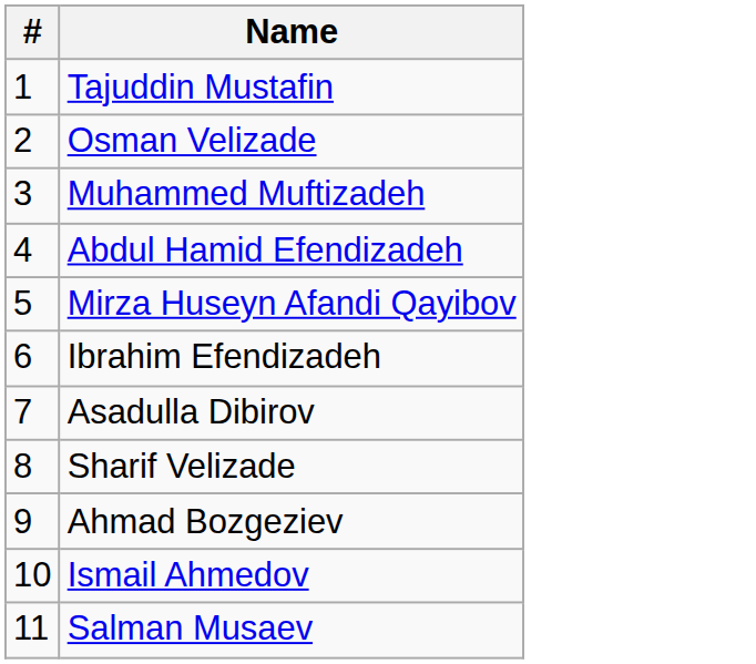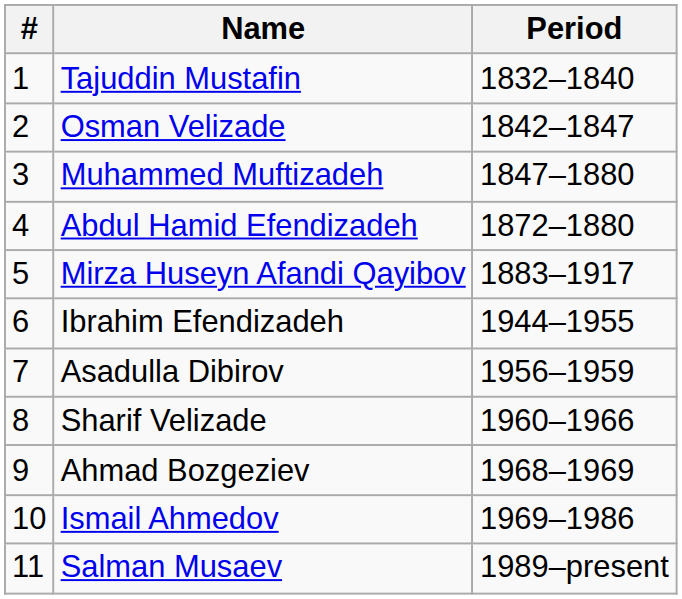 <table class="wikitable">
 <tr>
 <th>#</th>
 <th>Name</th>
+<th>Period</th>
 </tr>
 <tr>
 <td>1</td>
 <td><a href='#'>Tajuddin Mustafin</a></td>
+<td>1832–1840</td>
 </tr>
 <tr>
 <td>2</td>
 <td><a href='#'>Osman Velizade</a></td>
+<td>1842–1847</td>
 </tr>
 <tr>
 <td>3</td>
 <td><a href='#'>Muhammed Muftizadeh</a></td>
+<td>1847–1880</td>
 </tr>
 <tr>
 <td>4</td>
 <td><a href='#'>Abdul Hamid Efendizadeh</a></td>
+<td>1872–1880</td>
 </tr>
 <tr>
 <td>5</td>
 <td><a href='#'>Mirza Huseyn Afandi Qayibov</a></td>
+<td>1883–1917</td>
 </tr>
 <tr>
 <td>6</td>
 <td>Ibrahim Efendizadeh</td>
+<td>1944–1955</td>
 </tr>
 <tr>
 <td>7</td>
 <td>Asadulla Dibirov</td>
+<td>1956–1959</td>
 </tr>
 <tr>
 <td>8</td>
 <td>Sharif Velizade</td>
+<td>1960–1966</td>
 </tr>
 <tr>
 <td>9</td>
 <td>Ahmad Bozgeziev</td>
+<td>1968–1969</td>
 </tr>
 <tr>
 <td>10</td>
 <td><a href='#'>Ismail Ahmedov</a></td>
+<td>1969–1986</td>
 </tr>
 <tr>
 <td>11</td>
 <td><a href='#'>Salman Musaev</a></td>
+<td>1989–present</td>
 </tr>
 </table>
